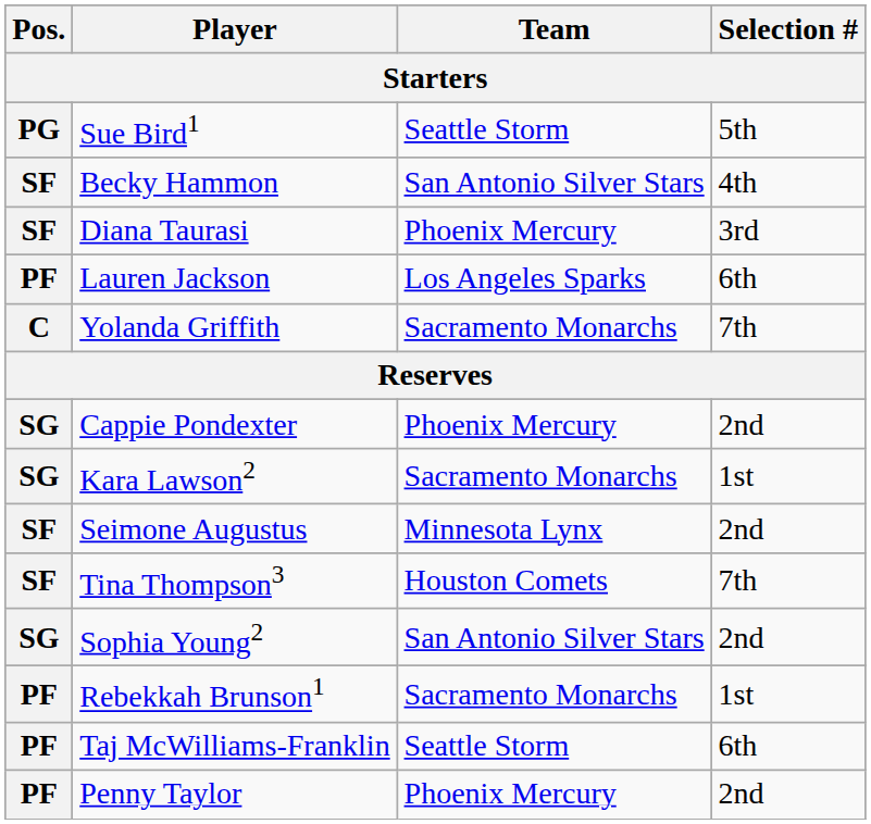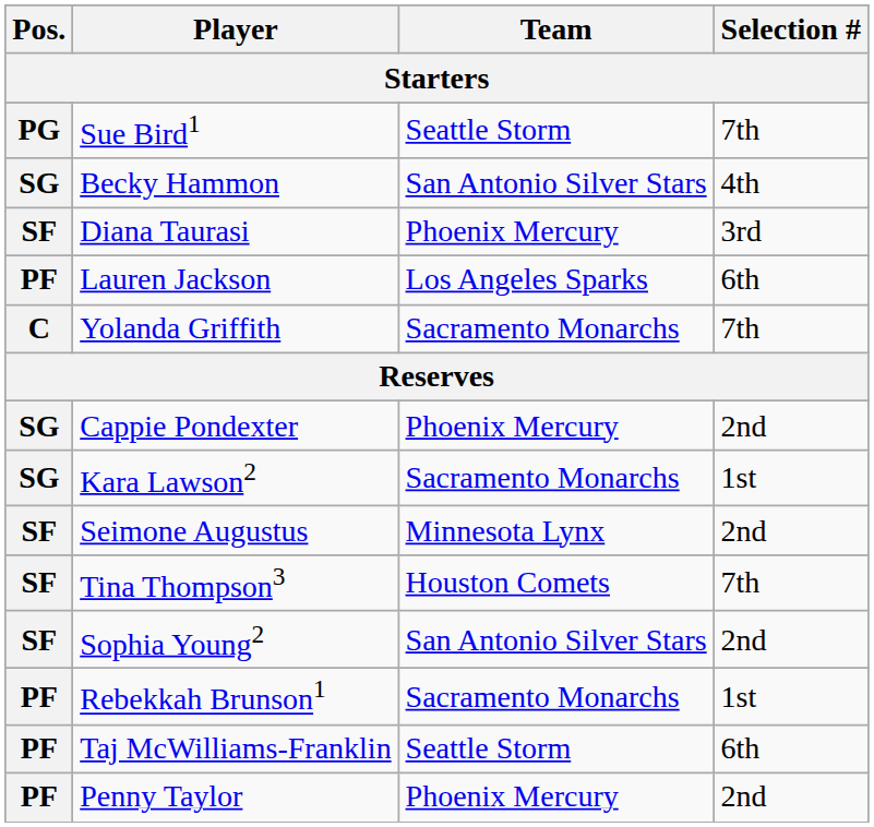 <table class="wikitable">
 <tr>
 <th>Pos.</th>
 <th>Player</th>
 <th>Team</th>
 <th>Selection #</th>
 </tr>
 <tr>
 <th colspan="5">Starters</th>
 </tr>
 <tr>
 <th>PG</th>
 <td> <a href='#'>Sue Bird</a><sup>1</sup></td>
 <td><a href='#'>Seattle Storm</a></td>
-<td>5th</td>
+<td>7th</td>
 </tr>
 <tr>
-<th>SF</th>
+<th>SG</th>
 <td> <a href='#'>Becky Hammon</a></td>
 <td><a href='#'>San Antonio Silver Stars</a></td>
 <td>4th</td>
 </tr>
 <tr>
 <th>SF</th>
 <td> <a href='#'>Diana Taurasi</a></td>
 <td><a href='#'>Phoenix Mercury</a></td>
 <td>3rd</td>
 </tr>
 <tr>
 <th>PF</th>
 <td> <a href='#'>Lauren Jackson</a></td>
 <td><a href='#'>Los Angeles Sparks</a></td>
 <td>6th</td>
 </tr>
 <tr>
 <th>C</th>
 <td> <a href='#'>Yolanda Griffith</a></td>
 <td><a href='#'>Sacramento Monarchs</a></td>
 <td>7th</td>
 </tr>
 <tr>
 <th colspan="5">Reserves</th>
 </tr>
 <tr>
 <th>SG</th>
 <td> <a href='#'>Cappie Pondexter</a></td>
 <td><a href='#'>Phoenix Mercury</a></td>
 <td>2nd</td>
 </tr>
 <tr>
 <th>SG</th>
 <td> <a href='#'>Kara Lawson</a><sup>2</sup></td>
 <td><a href='#'>Sacramento Monarchs</a></td>
 <td>1st</td>
 </tr>
 <tr>
 <th>SF</th>
 <td> <a href='#'>Seimone Augustus</a></td>
 <td><a href='#'>Minnesota Lynx</a></td>
 <td>2nd</td>
 </tr>
 <tr>
 <th>SF</th>
 <td> <a href='#'>Tina Thompson</a><sup>3</sup></td>
 <td><a href='#'>Houston Comets</a></td>
 <td>7th</td>
 </tr>
 <tr>
-<th>SG</th>
+<th>SF</th>
 <td> <a href='#'>Sophia Young</a><sup>2</sup></td>
 <td><a href='#'>San Antonio Silver Stars</a></td>
 <td>2nd</td>
 </tr>
 <tr>
 <th>PF</th>
 <td> <a href='#'>Rebekkah Brunson</a><sup>1</sup></td>
 <td><a href='#'>Sacramento Monarchs</a></td>
 <td>1st</td>
 </tr>
 <tr>
 <th>PF</th>
 <td> <a href='#'>Taj McWilliams-Franklin</a></td>
 <td><a href='#'>Seattle Storm</a></td>
 <td>6th</td>
 </tr>
 <tr>
 <th>PF</th>
 <td> <a href='#'>Penny Taylor</a></td>
 <td><a href='#'>Phoenix Mercury</a></td>
 <td>2nd</td>
 </tr>
 </table>
